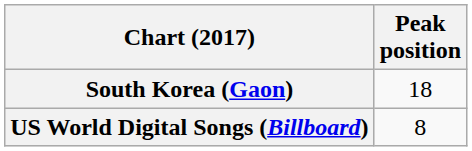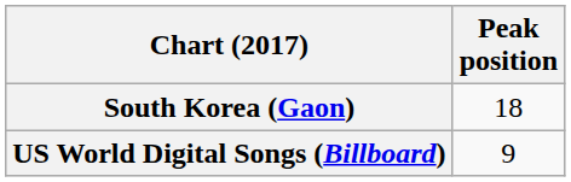 <table class="wikitable plainrowheaders">
 <tr>
 <th>Chart (2017)</th>
 <th>Peak<br>position</th>
 </tr>
 <tr>
 <th scope="row">South Korea (<a href='#'>Gaon</a>)</th>
 <td align="center">18</td>
 </tr>
 <tr>
 <th scope="row">US World Digital Songs (<em><a href='#'>Billboard</a></em>)</th>
-<td align="center">8</td>
+<td align="center">9</td>
 </tr>
 </table>
